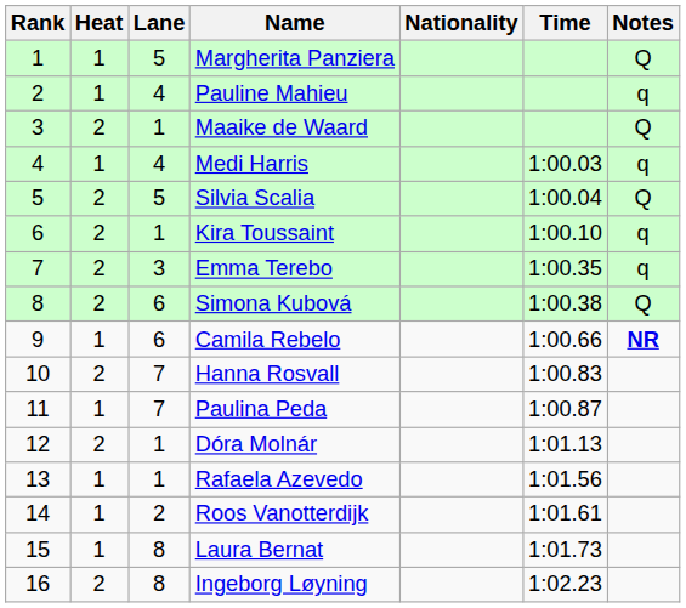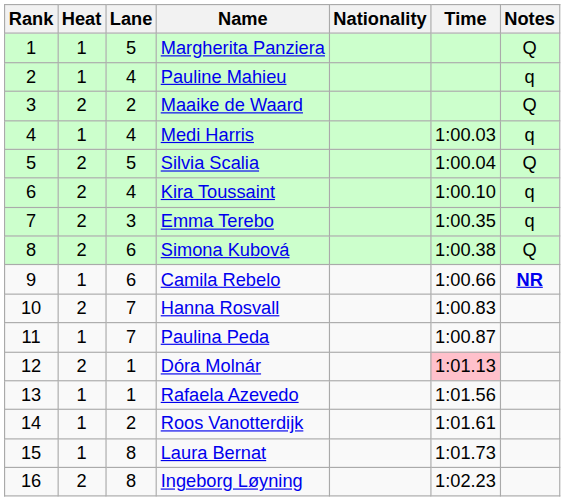 <table class="wikitable sortable" style="text-align:center">
 <tr>
 <th>Rank</th>
 <th>Heat</th>
 <th>Lane</th>
 <th>Name</th>
 <th>Nationality</th>
 <th>Time</th>
 <th>Notes</th>
 </tr>
 <tr bgcolor=ccffcc>
 <td>1</td>
 <td>1</td>
 <td>5</td>
 <td align=left><a href='#'>Margherita Panziera</a></td>
 <td align=left></td>
 <td></td>
 <td>Q</td>
 </tr>
 <tr bgcolor=ccffcc>
 <td>2</td>
 <td>1</td>
 <td>4</td>
 <td align=left><a href='#'>Pauline Mahieu</a></td>
 <td align=left></td>
 <td></td>
 <td>q</td>
 </tr>
 <tr bgcolor=ccffcc>
 <td>3</td>
 <td>2</td>
-<td>1</td>
+<td>2</td>
 <td align=left><a href='#'>Maaike de Waard</a></td>
 <td align=left></td>
 <td></td>
 <td>Q</td>
 </tr>
 <tr bgcolor=ccffcc>
 <td>4</td>
 <td>1</td>
 <td>4</td>
 <td align=left><a href='#'>Medi Harris</a></td>
 <td align=left></td>
 <td>1:00.03</td>
 <td>q</td>
 </tr>
 <tr bgcolor=ccffcc>
 <td>5</td>
 <td>2</td>
 <td>5</td>
 <td align=left><a href='#'>Silvia Scalia</a></td>
 <td align=left></td>
 <td>1:00.04</td>
 <td>Q</td>
 </tr>
 <tr bgcolor=ccffcc>
 <td>6</td>
 <td>2</td>
-<td>1</td>
+<td>4</td>
 <td align=left><a href='#'>Kira Toussaint</a></td>
 <td align=left></td>
 <td>1:00.10</td>
 <td>q</td>
 </tr>
 <tr bgcolor=ccffcc>
 <td>7</td>
 <td>2</td>
 <td>3</td>
 <td align=left><a href='#'>Emma Terebo</a></td>
 <td align=left></td>
 <td>1:00.35</td>
 <td>q</td>
 </tr>
 <tr bgcolor=ccffcc>
 <td>8</td>
 <td>2</td>
 <td>6</td>
 <td align=left><a href='#'>Simona Kubová</a></td>
 <td align=left></td>
 <td>1:00.38</td>
 <td>Q</td>
 </tr>
 <tr>
 <td>9</td>
 <td>1</td>
 <td>6</td>
 <td align=left><a href='#'>Camila Rebelo</a></td>
 <td align=left></td>
 <td>1:00.66</td>
 <td><strong><a href='#'>NR</a></strong></td>
 </tr>
 <tr>
 <td>10</td>
 <td>2</td>
 <td>7</td>
 <td align=left><a href='#'>Hanna Rosvall</a></td>
 <td align=left></td>
 <td>1:00.83</td>
 <td></td>
 </tr>
 <tr>
 <td>11</td>
 <td>1</td>
 <td>7</td>
 <td align=left><a href='#'>Paulina Peda</a></td>
 <td align=left></td>
 <td>1:00.87</td>
 <td></td>
 </tr>
 <tr>
 <td>12</td>
 <td>2</td>
 <td>1</td>
 <td align=left><a href='#'>Dóra Molnár</a></td>
 <td align=left></td>
-<td>1:01.13</td>
+<td style="background: pink;">1:01.13</td>
 <td></td>
 </tr>
 <tr>
 <td>13</td>
 <td>1</td>
 <td>1</td>
 <td align=left><a href='#'>Rafaela Azevedo</a></td>
 <td align=left></td>
 <td>1:01.56</td>
 <td></td>
 </tr>
 <tr>
 <td>14</td>
 <td>1</td>
 <td>2</td>
 <td align=left><a href='#'>Roos Vanotterdijk</a></td>
 <td align=left></td>
 <td>1:01.61</td>
 <td></td>
 </tr>
 <tr>
 <td>15</td>
 <td>1</td>
 <td>8</td>
 <td align=left><a href='#'>Laura Bernat</a></td>
 <td align=left></td>
 <td>1:01.73</td>
 <td></td>
 </tr>
 <tr>
 <td>16</td>
 <td>2</td>
 <td>8</td>
 <td align=left><a href='#'>Ingeborg Løyning</a></td>
 <td align=left></td>
 <td>1:02.23</td>
 <td></td>
 </tr>
 </table>
